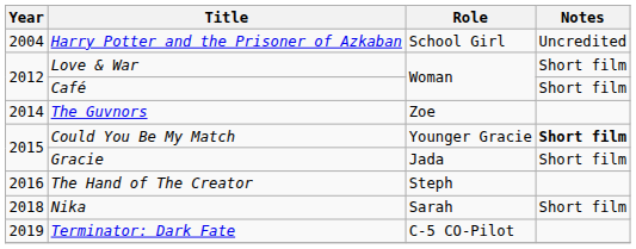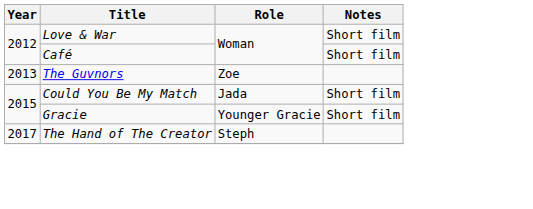 <table class="wikitable sortable">
 <tr>
 <th>Year</th>
 <th>Title</th>
 <th>Role</th>
 <th class="unsortable">Notes</th>
-</tr>
-<tr>
-<td>2004</td>
-<td><em><a href='#'>Harry Potter and the Prisoner of Azkaban</a></em></td>
-<td>School Girl</td>
-<td>Uncredited</td>
 </tr>
 <tr>
 <td rowspan="2">2012</td>
 <td><em>Love & War</em></td>
 <td rowspan="2">Woman</td>
 <td>Short film</td>
 </tr>
 <tr>
 <td><em>Café</em></td>
 <td>Short film</td>
 </tr>
 <tr>
-<td>2014</td>
+<td>2013</td>
 <td><em><a href='#'>The Guvnors</a></em></td>
 <td>Zoe</td>
 <td></td>
 </tr>
 <tr>
 <td rowspan="2">2015</td>
 <td><em>Could You Be My Match</em></td>
-<td>Younger Gracie</td>
-<td><strong>Short film</strong></td>
-</tr>
-<tr>
-<td><em>Gracie</em></td>
 <td>Jada</td>
 <td>Short film</td>
 </tr>
 <tr>
-<td>2016</td>
+<td><em>Gracie</em></td>
+<td>Younger Gracie</td>
+<td>Short film</td>
+</tr>
+<tr>
+<td>2017</td>
 <td><em>The Hand of The Creator</em></td>
 <td>Steph</td>
 <td></td>
 </tr>
 <tr>
-<td>2018</td>
-<td><em>Nika</em></td>
-<td>Sarah</td>
-<td>Short film</td>
-</tr>
-<tr>
-<td>2019</td>
-<td><em><a href='#'>Terminator: Dark Fate</a></em></td>
-<td>C-5 CO-Pilot</td>
-<td></td>
-</tr>
-<tr>
 </tr>
 </table>
